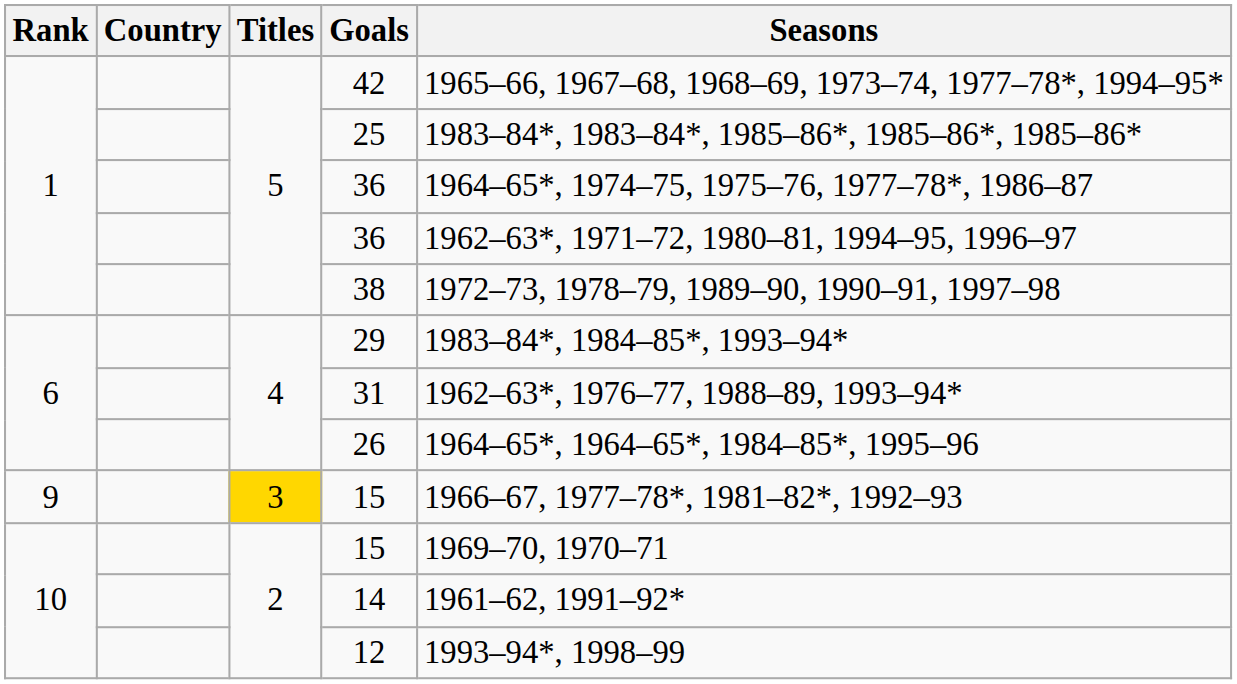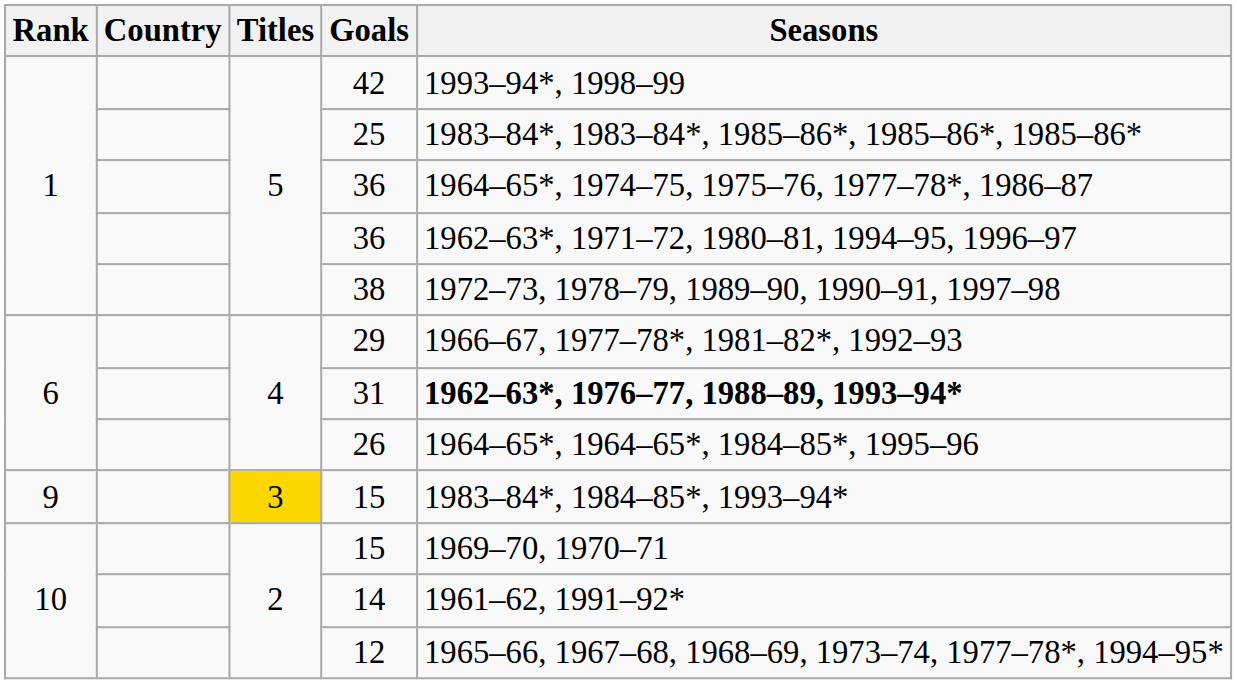 <table class="wikitable">
 <tr>
 <th>Rank</th>
 <th>Country</th>
 <th>Titles</th>
 <th>Goals</th>
 <th>Seasons</th>
 </tr>
 <tr>
 <td rowspan=5 align=center>1</td>
 <td></td>
 <td rowspan=5 align=center>5</td>
 <td align=center>42</td>
-<td>1965–66, 1967–68, 1968–69, 1973–74, 1977–78*, 1994–95*</td>
+<td>1993–94*, 1998–99</td>
 </tr>
 <tr>
 <td></td>
 <td align=center>25</td>
 <td>1983–84*, 1983–84*, 1985–86*, 1985–86*, 1985–86*</td>
 </tr>
 <tr>
 <td></td>
 <td align=center>36</td>
 <td>1964–65*, 1974–75, 1975–76, 1977–78*, 1986–87</td>
 </tr>
 <tr>
 <td></td>
 <td align=center>36</td>
 <td>1962–63*, 1971–72, 1980–81, 1994–95, 1996–97</td>
 </tr>
 <tr>
 <td></td>
 <td align=center>38</td>
 <td>1972–73, 1978–79, 1989–90, 1990–91, 1997–98</td>
 </tr>
 <tr>
 <td rowspan=3 align=center>6</td>
 <td></td>
 <td rowspan=3 align=center>4</td>
 <td align=center>29</td>
-<td>1983–84*, 1984–85*, 1993–94*</td>
+<td>1966–67, 1977–78*, 1981–82*, 1992–93</td>
 </tr>
 <tr>
 <td></td>
 <td align=center>31</td>
-<td>1962–63*, 1976–77, 1988–89, 1993–94*</td>
+<td><strong>1962–63*, 1976–77, 1988–89, 1993–94*</strong></td>
 </tr>
 <tr>
 <td></td>
 <td align=center>26</td>
 <td>1964–65*, 1964–65*, 1984–85*, 1995–96</td>
 </tr>
 <tr>
 <td align=center>9</td>
 <td></td>
 <td align=center style="background: gold;">3</td>
 <td align=center>15</td>
-<td>1966–67, 1977–78*, 1981–82*, 1992–93</td>
+<td>1983–84*, 1984–85*, 1993–94*</td>
 </tr>
 <tr>
 <td rowspan=3 align=center>10</td>
 <td></td>
 <td rowspan=3 align=center>2</td>
 <td align=center>15</td>
 <td>1969–70, 1970–71</td>
 </tr>
 <tr>
 <td></td>
 <td align=center>14</td>
 <td>1961–62, 1991–92*</td>
 </tr>
 <tr>
 <td></td>
 <td align=center>12</td>
-<td>1993–94*, 1998–99</td>
+<td>1965–66, 1967–68, 1968–69, 1973–74, 1977–78*, 1994–95*</td>
 </tr>
 </table>
